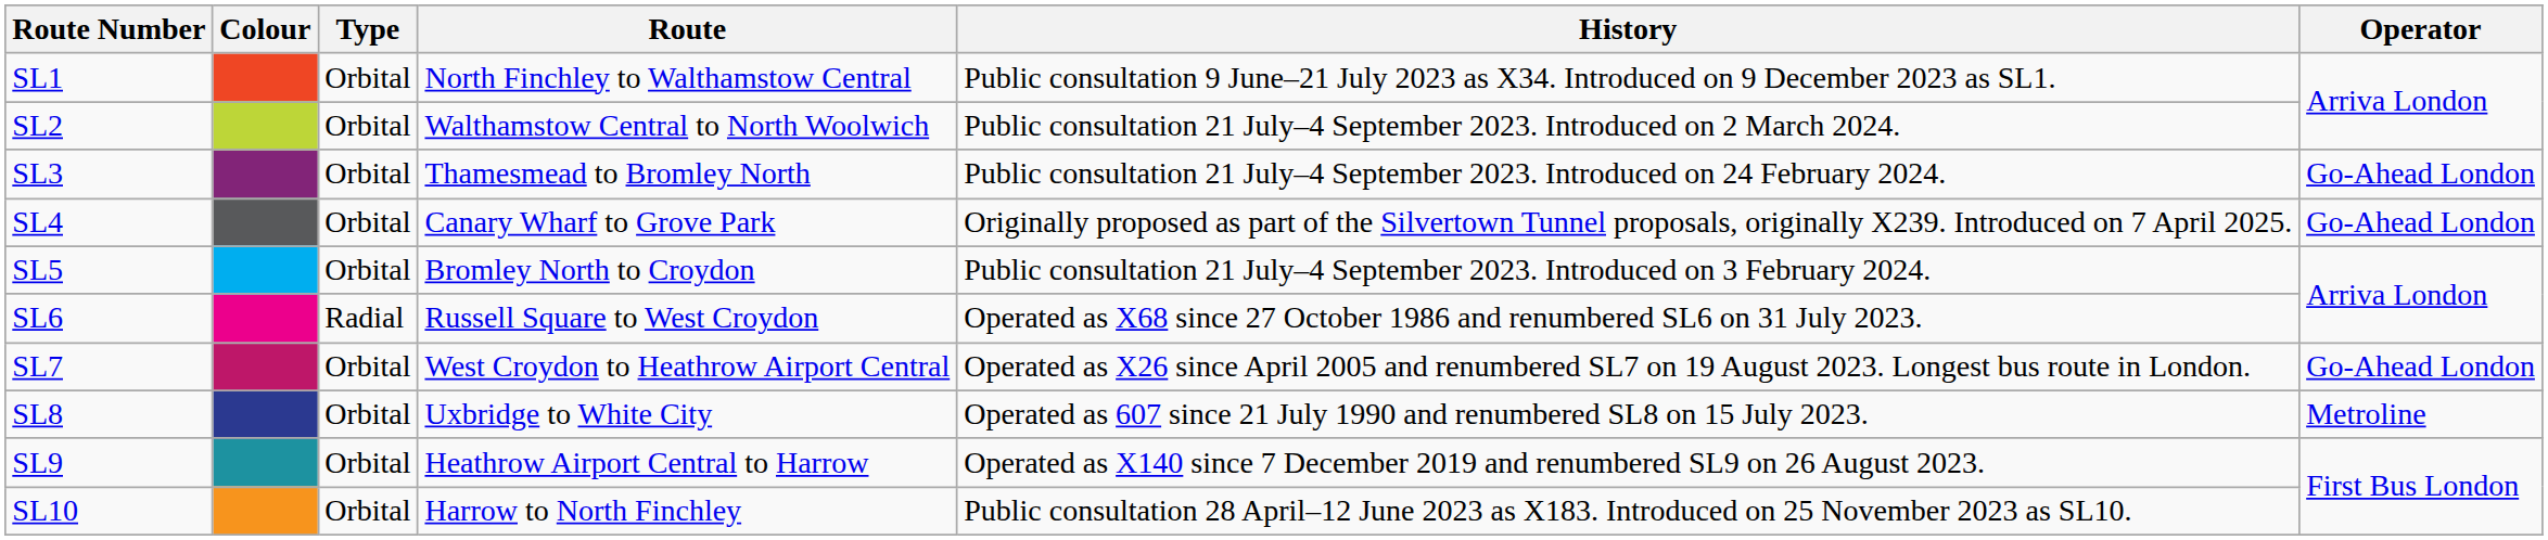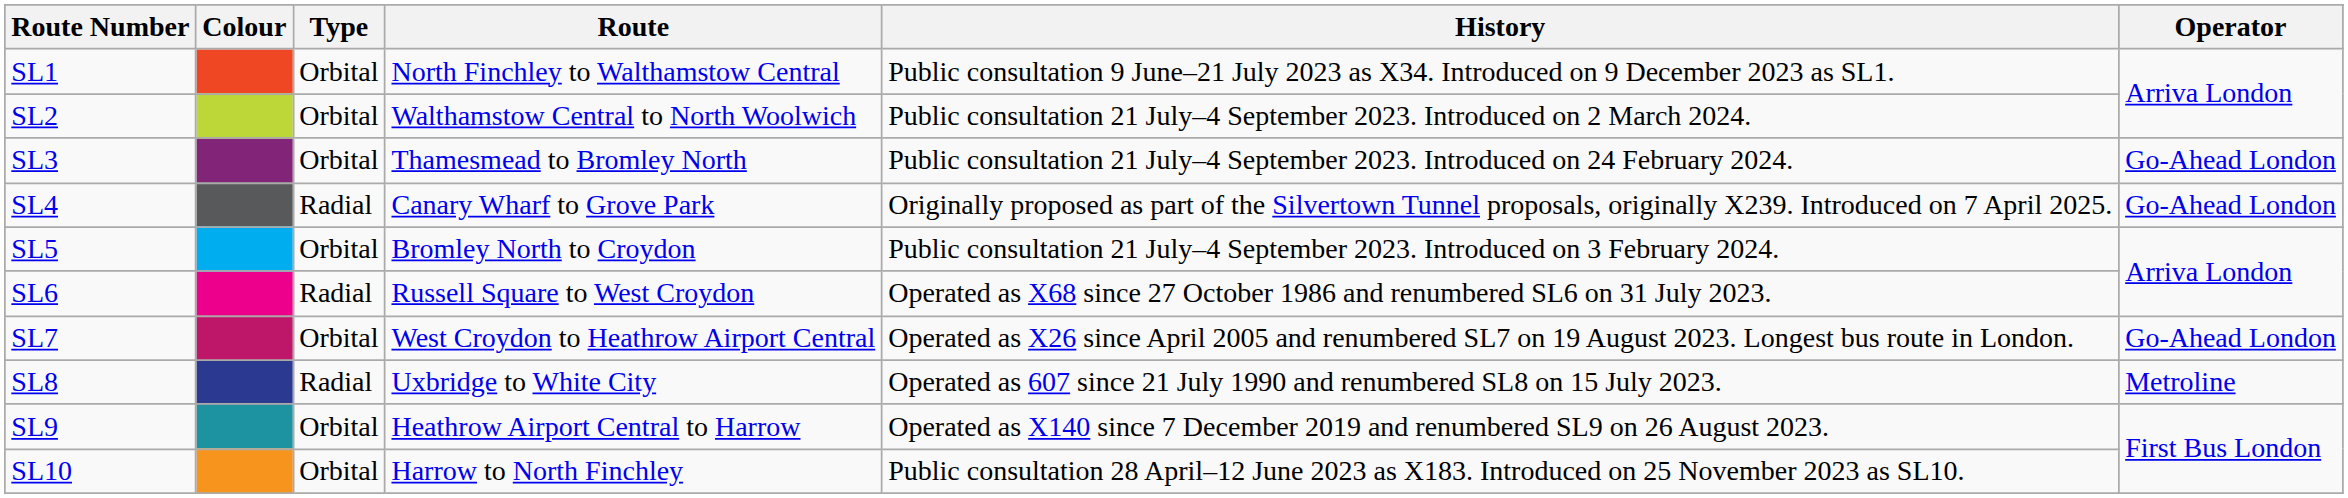 <table class="wikitable sortable">
 <tr>
 <th>Route Number</th>
 <th class="unsortable">Colour</th>
 <th>Type</th>
 <th class="unsortable">Route</th>
 <th class="unsortable">History</th>
 <th>Operator</th>
 </tr>
 <tr>
 <td><a href='#'>SL1</a></td>
 <td style="background:#EF4624;"></td>
 <td>Orbital</td>
 <td><a href='#'>North Finchley</a> to <a href='#'>Walthamstow Central</a></td>
 <td>Public consultation 9 June–21 July 2023 as X34. Introduced on 9 December 2023 as SL1.</td>
 <td rowspan=2><a href='#'>Arriva London</a></td>
 </tr>
 <tr>
 <td><a href='#'>SL2</a></td>
 <td style="background:#BDD638;"></td>
 <td>Orbital</td>
 <td><a href='#'>Walthamstow Central</a> to <a href='#'>North Woolwich</a></td>
 <td>Public consultation 21 July–4 September 2023. Introduced on 2 March 2024.</td>
 </tr>
 <tr>
 <td><a href='#'>SL3</a></td>
 <td style="background:#822478;"></td>
 <td>Orbital</td>
 <td><a href='#'>Thamesmead</a> to <a href='#'>Bromley North</a></td>
 <td>Public consultation 21 July–4 September 2023. Introduced on 24 February 2024.</td>
 <td><a href='#'>Go-Ahead London</a></td>
 </tr>
 <tr>
 <td><a href='#'>SL4</a></td>
 <td style="background:#58595B;"></td>
-<td>Orbital</td>
+<td>Radial</td>
 <td><a href='#'>Canary Wharf</a> to <a href='#'>Grove Park</a></td>
 <td>Originally proposed as part of the <a href='#'>Silvertown Tunnel</a> proposals, originally X239. Introduced on 7 April 2025.</td>
 <td><a href='#'>Go-Ahead London</a></td>
 </tr>
 <tr>
 <td><a href='#'>SL5</a></td>
 <td style="background:#00AEEF;"></td>
 <td>Orbital</td>
 <td><a href='#'>Bromley North</a> to <a href='#'>Croydon</a></td>
 <td>Public consultation 21 July–4 September 2023. Introduced on 3 February 2024.</td>
 <td rowspan=2><a href='#'>Arriva London</a></td>
 </tr>
 <tr>
 <td><a href='#'>SL6</a></td>
 <td style="background:#EC008C;"></td>
 <td>Radial</td>
 <td><a href='#'>Russell Square</a> to <a href='#'>West Croydon</a></td>
 <td>Operated as <a href='#'>X68</a> since 27 October 1986 and renumbered SL6 on 31 July 2023.</td>
 </tr>
 <tr>
 <td><a href='#'>SL7</a></td>
 <td style="background:#BE1769;"></td>
 <td>Orbital</td>
 <td><a href='#'>West Croydon</a> to <a href='#'>Heathrow Airport Central</a></td>
 <td>Operated as <a href='#'>X26</a> since April 2005 and renumbered SL7 on 19 August 2023. Longest bus route in London.</td>
 <td><a href='#'>Go-Ahead London</a></td>
 </tr>
 <tr>
 <td><a href='#'>SL8</a></td>
 <td style="background:#2B3990;"></td>
-<td>Orbital</td>
+<td>Radial</td>
 <td><a href='#'>Uxbridge</a> to <a href='#'>White City</a></td>
 <td>Operated as <a href='#'>607</a> since 21 July 1990 and renumbered SL8 on 15 July 2023.</td>
 <td><a href='#'>Metroline</a></td>
 </tr>
 <tr>
 <td><a href='#'>SL9</a></td>
 <td style="background:#1D92A0;"></td>
 <td>Orbital</td>
 <td><a href='#'>Heathrow Airport Central</a> to <a href='#'>Harrow</a></td>
 <td>Operated as <a href='#'>X140</a> since 7 December 2019 and renumbered SL9 on 26 August 2023.</td>
 <td rowspan=2><a href='#'>First Bus London</a></td>
 </tr>
 <tr>
 <td><a href='#'>SL10</a></td>
 <td style="background:#F7941D;"></td>
 <td>Orbital</td>
 <td><a href='#'>Harrow</a> to <a href='#'>North Finchley</a></td>
 <td>Public consultation 28 April–12 June 2023 as X183. Introduced on 25 November 2023 as SL10.</td>
 </tr>
 </table>
